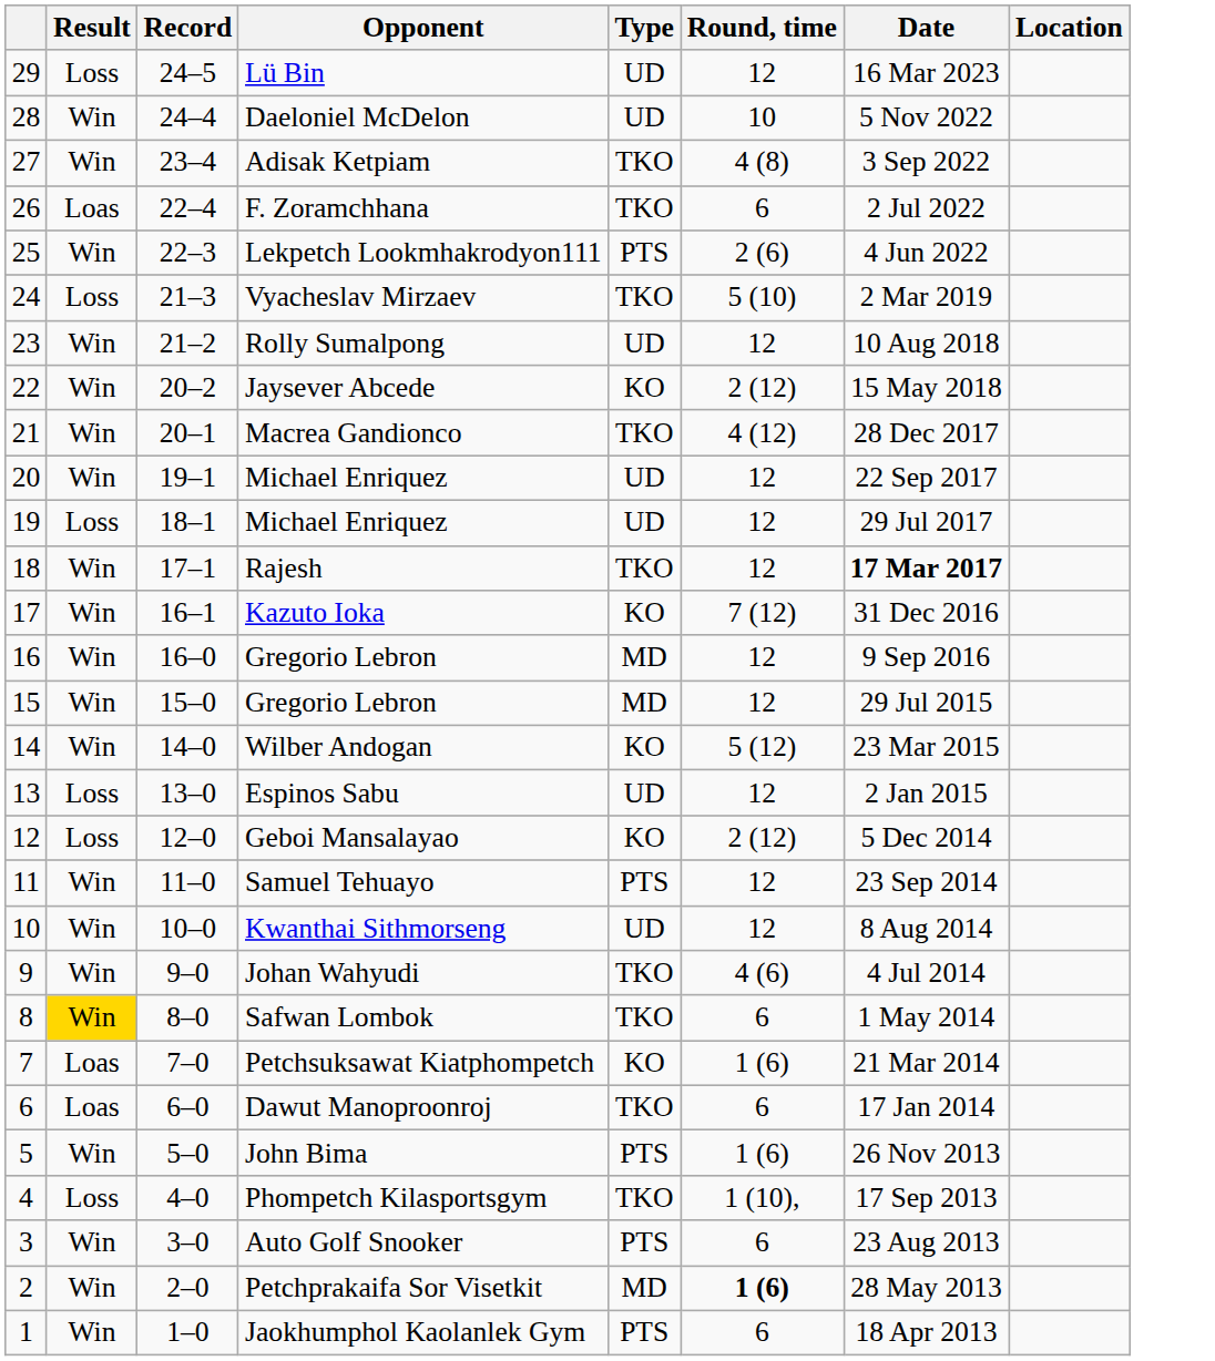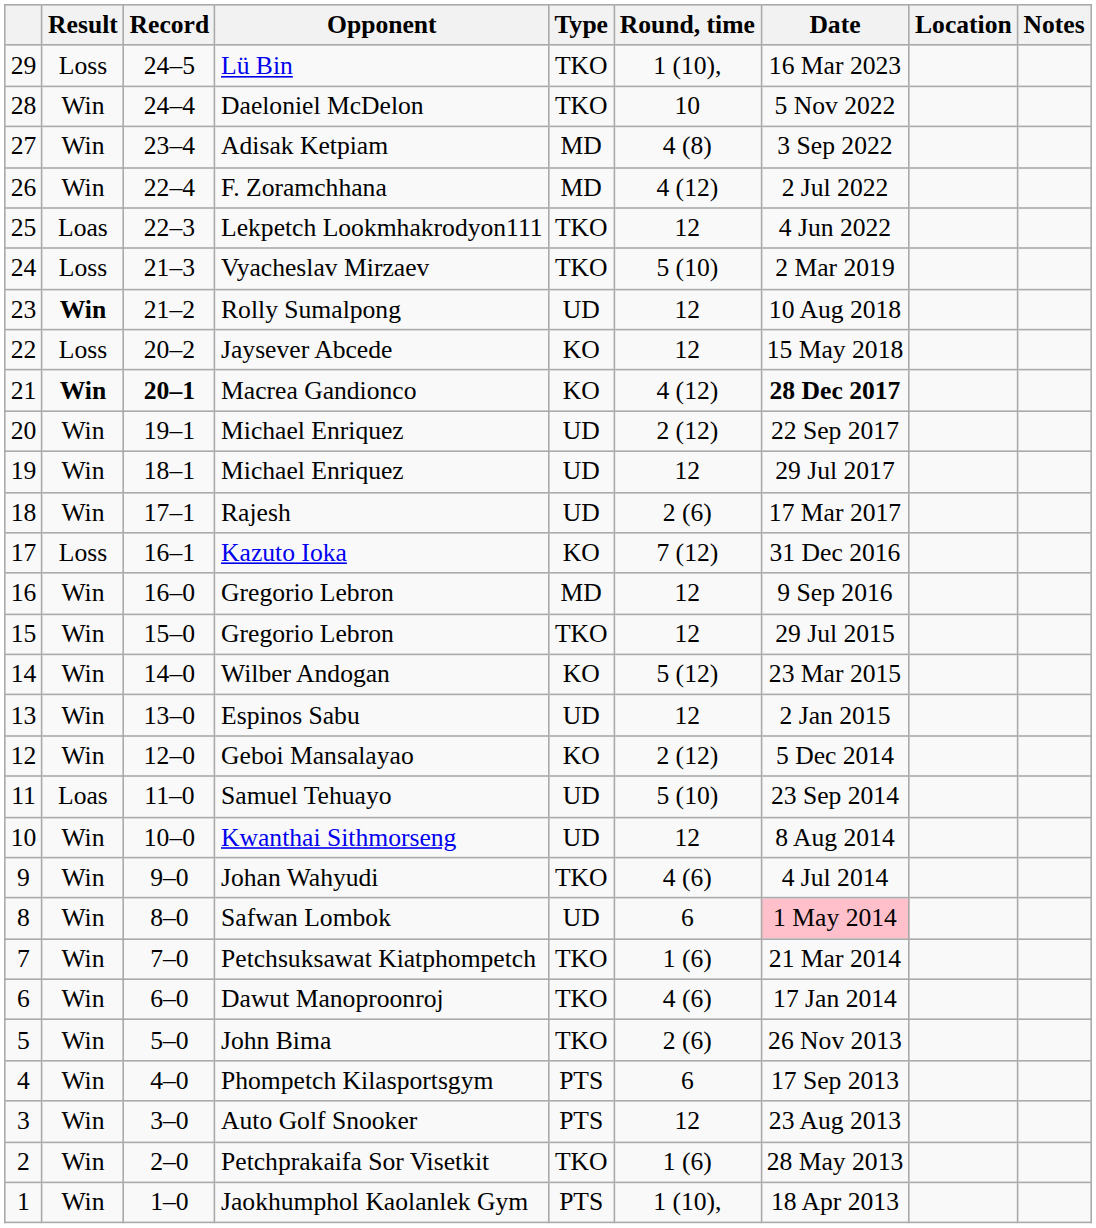 <table class="wikitable" style="text-align:center">
 <tr>
 <th></th>
 <th>Result</th>
 <th>Record</th>
 <th>Opponent</th>
 <th>Type</th>
 <th>Round, time</th>
 <th>Date</th>
 <th>Location</th>
+<th>Notes</th>
 </tr>
 <tr>
 <td>29</td>
 <td>Loss</td>
 <td>24–5</td>
 <td style="text-align:left;"><a href='#'>Lü Bin</a></td>
-<td>UD</td>
-<td>12</td>
+<td>TKO</td>
+<td>1 (10), </td>
 <td>16 Mar 2023</td>
+<td style="text-align:left;"></td>
 <td style="text-align:left;"></td>
 </tr>
 <tr>
 <td>28</td>
 <td>Win</td>
 <td>24–4</td>
 <td style="text-align:left;">Daeloniel McDelon</td>
-<td>UD</td>
+<td>TKO</td>
 <td>10</td>
 <td>5 Nov 2022</td>
+<td style="text-align:left;"></td>
 <td style="text-align:left;"></td>
 </tr>
 <tr>
 <td>27</td>
 <td>Win</td>
 <td>23–4</td>
 <td style="text-align:left;">Adisak Ketpiam</td>
-<td>TKO</td>
+<td>MD</td>
 <td>4 (8) </td>
 <td>3 Sep 2022</td>
+<td style="text-align:left;"></td>
 <td style="text-align:left;"></td>
 </tr>
 <tr>
 <td>26</td>
-<td>Loas</td>
+<td>Win</td>
 <td>22–4</td>
 <td style="text-align:left;">F. Zoramchhana</td>
-<td>TKO</td>
-<td>6</td>
+<td>MD</td>
+<td>4 (12) </td>
 <td>2 Jul 2022</td>
+<td style="text-align:left;"></td>
 <td style="text-align:left;"></td>
 </tr>
 <tr>
 <td>25</td>
-<td>Win</td>
+<td>Loas</td>
 <td>22–3</td>
 <td style="text-align:left;">Lekpetch Lookmhakrodyon111</td>
-<td>PTS</td>
-<td>2 (6)</td>
+<td>TKO</td>
+<td>12</td>
 <td>4 Jun 2022</td>
+<td style="text-align:left;"></td>
 <td style="text-align:left;"></td>
 </tr>
 <tr>
 <td>24</td>
 <td>Loss</td>
 <td>21–3</td>
 <td style="text-align:left;">Vyacheslav Mirzaev</td>
 <td>TKO</td>
 <td>5 (10) </td>
 <td>2 Mar 2019</td>
 <td style="text-align:left;"></td>
+<td style="text-align:left;"></td>
 </tr>
 <tr>
 <td>23</td>
-<td>Win</td>
+<td><strong>Win</strong></td>
 <td>21–2</td>
 <td style="text-align:left;">Rolly Sumalpong</td>
 <td>UD</td>
 <td>12</td>
 <td>10 Aug 2018</td>
 <td style="text-align:left;"></td>
+<td style="text-align:left;"></td>
 </tr>
 <tr>
 <td>22</td>
-<td>Win</td>
+<td>Loss</td>
 <td>20–2</td>
 <td style="text-align:left;">Jaysever Abcede</td>
 <td>KO</td>
-<td>2 (12) </td>
+<td>12</td>
 <td>15 May 2018</td>
+<td style="text-align:left;"></td>
 <td style="text-align:left;"></td>
 </tr>
 <tr>
 <td>21</td>
-<td>Win</td>
-<td>20–1</td>
+<td><strong>Win</strong></td>
+<td><strong>20–1</strong></td>
 <td style="text-align:left;">Macrea Gandionco</td>
-<td>TKO</td>
+<td>KO</td>
 <td>4 (12) </td>
-<td>28 Dec 2017</td>
+<td><strong>28 Dec 2017</strong></td>
+<td style="text-align:left;"></td>
 <td style="text-align:left;"></td>
 </tr>
 <tr>
 <td>20</td>
 <td>Win</td>
 <td>19–1</td>
 <td style="text-align:left;">Michael Enriquez</td>
 <td>UD</td>
-<td>12</td>
+<td>2 (12) </td>
 <td>22 Sep 2017</td>
+<td style="text-align:left;"></td>
 <td style="text-align:left;"></td>
 </tr>
 <tr>
 <td>19</td>
-<td>Loss</td>
+<td>Win</td>
 <td>18–1</td>
 <td style="text-align:left;">Michael Enriquez</td>
 <td>UD</td>
 <td>12</td>
 <td>29 Jul 2017</td>
+<td style="text-align:left;"></td>
 <td style="text-align:left;"></td>
 </tr>
 <tr>
 <td>18</td>
 <td>Win</td>
 <td>17–1</td>
 <td style="text-align:left;">Rajesh</td>
-<td>TKO</td>
-<td>12</td>
-<td><strong>17 Mar 2017</strong></td>
+<td>UD</td>
+<td>2 (6)</td>
+<td>17 Mar 2017</td>
+<td style="text-align:left;"></td>
 <td style="text-align:left;"></td>
 </tr>
 <tr>
 <td>17</td>
-<td>Win</td>
+<td>Loss</td>
 <td>16–1</td>
 <td style="text-align:left;"><a href='#'>Kazuto Ioka</a></td>
 <td>KO</td>
 <td>7 (12) </td>
 <td>31 Dec 2016</td>
+<td style="text-align:left;"></td>
 <td style="text-align:left;"></td>
 </tr>
 <tr>
 <td>16</td>
 <td>Win</td>
 <td>16–0</td>
 <td style="text-align:left;">Gregorio Lebron</td>
 <td>MD</td>
 <td>12</td>
 <td>9 Sep 2016</td>
 <td style="text-align:left;"></td>
+<td style="text-align:left;"></td>
 </tr>
 <tr>
 <td>15</td>
 <td>Win</td>
 <td>15–0</td>
 <td style="text-align:left;">Gregorio Lebron</td>
-<td>MD</td>
+<td>TKO</td>
 <td>12</td>
 <td>29 Jul 2015</td>
+<td style="text-align:left;"></td>
 <td style="text-align:left;"></td>
 </tr>
 <tr>
 <td>14</td>
 <td>Win</td>
 <td>14–0</td>
 <td style="text-align:left;">Wilber Andogan</td>
 <td>KO</td>
 <td>5 (12)</td>
 <td>23 Mar 2015</td>
 <td style="text-align:left;"></td>
+<td style="text-align:left;"></td>
 </tr>
 <tr>
 <td>13</td>
-<td>Loss</td>
+<td>Win</td>
 <td>13–0</td>
 <td style="text-align:left;">Espinos Sabu</td>
 <td>UD</td>
 <td>12</td>
 <td>2 Jan 2015</td>
 <td style="text-align:left;"></td>
+<td style="text-align:left;"></td>
 </tr>
 <tr>
 <td>12</td>
-<td>Loss</td>
+<td>Win</td>
 <td>12–0</td>
 <td style="text-align:left;">Geboi Mansalayao</td>
 <td>KO</td>
 <td>2 (12)</td>
 <td>5 Dec 2014</td>
 <td style="text-align:left;"></td>
+<td style="text-align:left;"></td>
 </tr>
 <tr>
 <td>11</td>
-<td>Win</td>
+<td>Loas</td>
 <td>11–0</td>
 <td style="text-align:left;">Samuel Tehuayo</td>
-<td>PTS</td>
-<td>12</td>
+<td>UD</td>
+<td>5 (10) </td>
 <td>23 Sep 2014</td>
+<td style="text-align:left;"></td>
 <td style="text-align:left;"></td>
 </tr>
 <tr>
 <td>10</td>
 <td>Win</td>
 <td>10–0</td>
 <td style="text-align:left;"><a href='#'>Kwanthai Sithmorseng</a></td>
 <td>UD</td>
 <td>12</td>
 <td>8 Aug 2014</td>
 <td style="text-align:left;"></td>
+<td style="text-align:left;"></td>
 </tr>
 <tr>
 <td>9</td>
 <td>Win</td>
 <td>9–0</td>
 <td style="text-align:left;">Johan Wahyudi</td>
 <td>TKO</td>
 <td>4 (6)</td>
 <td>4 Jul 2014</td>
 <td style="text-align:left;"></td>
+<td style="text-align:left;"></td>
 </tr>
 <tr>
 <td>8</td>
-<td style="background: gold;">Win</td>
+<td>Win</td>
 <td>8–0</td>
 <td style="text-align:left;">Safwan Lombok</td>
-<td>TKO</td>
+<td>UD</td>
 <td>6</td>
-<td>1 May 2014</td>
+<td style="background: pink;">1 May 2014</td>
+<td style="text-align:left;"></td>
 <td style="text-align:left;"></td>
 </tr>
 <tr>
 <td>7</td>
-<td>Loas</td>
+<td>Win</td>
 <td>7–0</td>
 <td style="text-align:left;">Petchsuksawat Kiatphompetch</td>
-<td>KO</td>
+<td>TKO</td>
 <td>1 (6)</td>
 <td>21 Mar 2014</td>
+<td style="text-align:left;"></td>
 <td style="text-align:left;"></td>
 </tr>
 <tr>
 <td>6</td>
-<td>Loas</td>
+<td>Win</td>
 <td>6–0</td>
 <td style="text-align:left;">Dawut Manoproonroj</td>
 <td>TKO</td>
-<td>6</td>
+<td>4 (6) </td>
 <td>17 Jan 2014</td>
+<td style="text-align:left;"></td>
 <td style="text-align:left;"></td>
 </tr>
 <tr>
 <td>5</td>
 <td>Win</td>
 <td>5–0</td>
 <td style="text-align:left;">John Bima</td>
-<td>PTS</td>
-<td>1 (6)</td>
+<td>TKO</td>
+<td>2 (6)</td>
 <td>26 Nov 2013</td>
+<td style="text-align:left;"></td>
 <td style="text-align:left;"></td>
 </tr>
 <tr>
 <td>4</td>
-<td>Loss</td>
+<td>Win</td>
 <td>4–0</td>
 <td style="text-align:left;">Phompetch Kilasportsgym</td>
-<td>TKO</td>
-<td>1 (10), </td>
+<td>PTS</td>
+<td>6</td>
 <td>17 Sep 2013</td>
+<td style="text-align:left;"></td>
 <td style="text-align:left;"></td>
 </tr>
 <tr>
 <td>3</td>
 <td>Win</td>
 <td>3–0</td>
 <td style="text-align:left;">Auto Golf Snooker</td>
 <td>PTS</td>
-<td>6</td>
+<td>12</td>
 <td>23 Aug 2013</td>
+<td style="text-align:left;"></td>
 <td style="text-align:left;"></td>
 </tr>
 <tr>
 <td>2</td>
 <td>Win</td>
 <td>2–0</td>
 <td style="text-align:left;">Petchprakaifa Sor Visetkit</td>
-<td>MD</td>
-<td><strong>1 (6)</strong></td>
+<td>TKO</td>
+<td>1 (6)</td>
 <td>28 May 2013</td>
+<td style="text-align:left;"></td>
 <td style="text-align:left;"></td>
 </tr>
 <tr>
 <td>1</td>
 <td>Win</td>
 <td>1–0</td>
 <td style="text-align:left;">Jaokhumphol Kaolanlek Gym</td>
 <td>PTS</td>
-<td>6</td>
+<td>1 (10), </td>
 <td>18 Apr 2013</td>
+<td style="text-align:left;"></td>
 <td style="text-align:left;"></td>
 </tr>
 </table>
